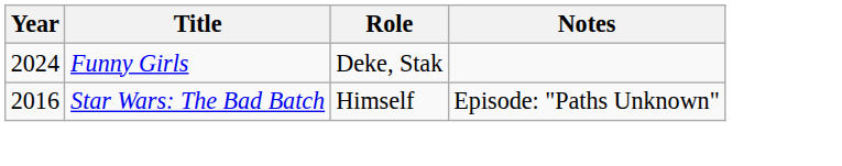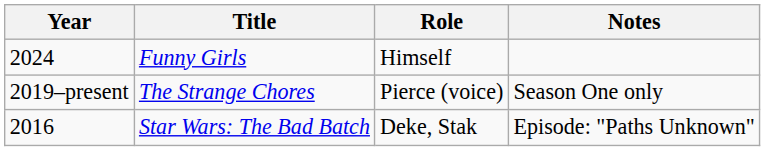 <table class="wikitable plainrowheaders sortable">
 <tr>
 <th scope="col">Year</th>
 <th scope="col">Title</th>
 <th scope="col">Role</th>
 <th scope="col" class="unsortable">Notes</th>
 </tr>
 <tr>
 <td>2024</td>
 <td><em><a href='#'>Funny Girls</a></em></td>
-<td>Deke, Stak</td>
+<td>Himself</td>
 <td></td>
+</tr>
+<tr>
+<td>2019–present</td>
+<td><em><a href='#'>The Strange Chores</a></em></td>
+<td>Pierce (voice)</td>
+<td>Season One only</td>
 </tr>
 <tr>
 <td>2016</td>
 <td><em><a href='#'>Star Wars: The Bad Batch</a></em></td>
-<td>Himself</td>
+<td>Deke, Stak</td>
 <td>Episode: "Paths Unknown"</td>
 </tr>
 </table>
